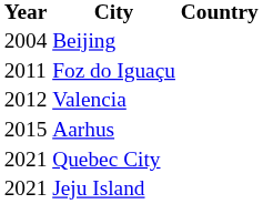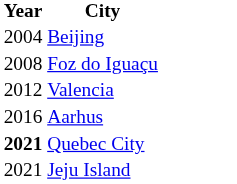 <table>
 <tr>
 <th>Year</th>
 <th>City</th>
-<th>Country</th>
 </tr>
 <tr>
 <td>2004</td>
 <td><a href='#'>Beijing</a></td>
-<td></td>
 </tr>
 <tr>
-<td>2011</td>
+<td>2008</td>
 <td><a href='#'>Foz do Iguaçu</a></td>
-<td></td>
 </tr>
 <tr>
 <td>2012</td>
 <td><a href='#'>Valencia</a></td>
-<td></td>
 </tr>
 <tr>
-<td>2015</td>
+<td>2016</td>
 <td><a href='#'>Aarhus</a></td>
-<td></td>
 </tr>
 <tr>
-<td>2021</td>
+<td><strong>2021</strong></td>
 <td><a href='#'>Quebec City</a></td>
-<td></td>
 </tr>
 <tr>
 <td>2021</td>
 <td><a href='#'>Jeju Island</a></td>
-<td></td>
 </tr>
 </table>
